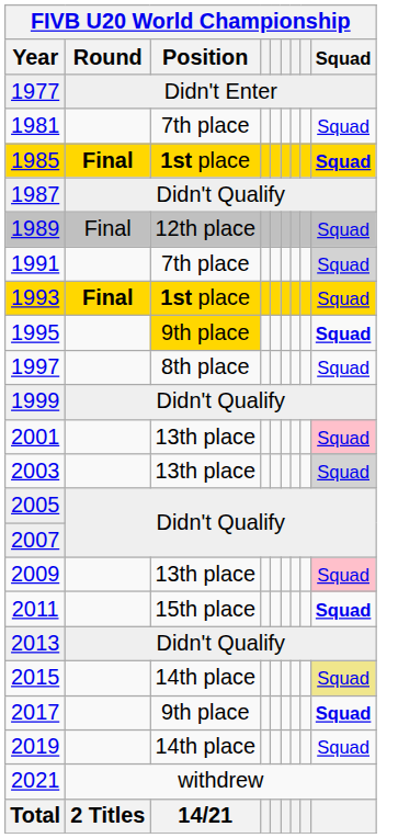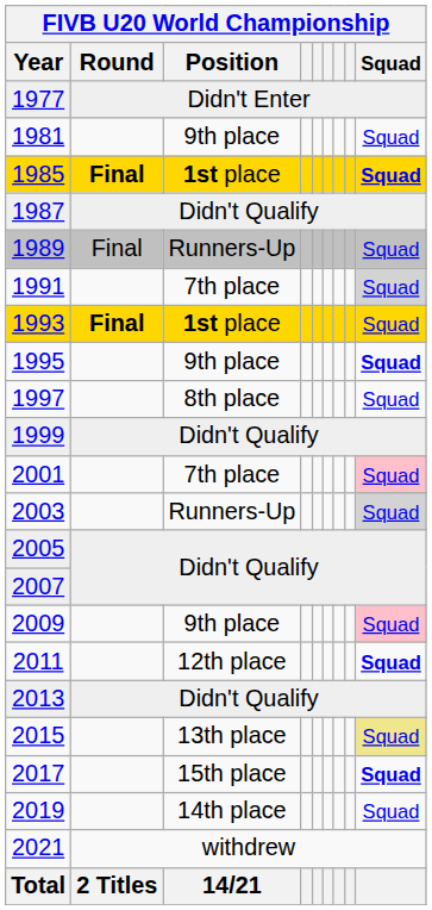 <table class="wikitable" style="text-align: center;">
 <tr>
 <th colspan=9><a href='#'>FIVB U20 World Championship</a></th>
 </tr>
 <tr>
 <th>Year</th>
 <th>Round</th>
 <th>Position</th>
 <th></th>
 <th></th>
 <th></th>
 <th></th>
 <th></th>
 <th><small>Squad</small></th>
 </tr>
 <tr bgcolor="efefef">
 <td> <a href='#'>1977</a></td>
 <td colspan=9>Didn't Enter</td>
 </tr>
 <tr>
 <td> <a href='#'>1981</a></td>
 <td></td>
-<td>7th place</td>
+<td>9th place</td>
 <td></td>
 <td></td>
 <td></td>
 <td></td>
 <td></td>
 <td><small><a href='#'>Squad</a></small></td>
 </tr>
 <tr bgcolor=gold>
 <td> <a href='#'>1985</a></td>
 <td><strong>Final</strong></td>
 <td><strong>1st</strong> place</td>
 <td></td>
 <td></td>
 <td></td>
 <td></td>
 <td></td>
 <td><strong><small><a href='#'>Squad</a></small></strong></td>
 </tr>
 <tr bgcolor="efefef">
 <td> <a href='#'>1987</a></td>
 <td colspan=9>Didn't Qualify</td>
 </tr>
 <tr bgcolor=silver>
 <td> <a href='#'>1989</a></td>
 <td>Final</td>
-<td>12th place</td>
+<td>Runners-Up</td>
 <td></td>
 <td></td>
 <td></td>
 <td></td>
 <td></td>
 <td><small><a href='#'>Squad</a></small></td>
 </tr>
 <tr>
 <td> <a href='#'>1991</a></td>
 <td></td>
 <td>7th place</td>
 <td></td>
 <td></td>
 <td></td>
 <td></td>
 <td></td>
 <td style="background: lightgrey;"><small><a href='#'>Squad</a></small></td>
 </tr>
 <tr bgcolor=gold>
 <td> <a href='#'>1993</a></td>
 <td><strong>Final</strong></td>
 <td><strong>1st</strong> place</td>
 <td></td>
 <td></td>
 <td></td>
 <td></td>
 <td></td>
 <td><small> <a href='#'>Squad</a></small></td>
 </tr>
 <tr>
 <td> <a href='#'>1995</a></td>
 <td></td>
-<td style="background: gold;">9th place</td>
+<td>9th place</td>
 <td></td>
 <td></td>
 <td></td>
 <td></td>
 <td></td>
 <td><strong><small><a href='#'>Squad</a></small></strong></td>
 </tr>
 <tr>
 <td> <a href='#'>1997</a></td>
 <td></td>
 <td>8th place</td>
 <td></td>
 <td></td>
 <td></td>
 <td></td>
 <td></td>
 <td><small><a href='#'>Squad</a></small></td>
 </tr>
 <tr bgcolor="efefef">
 <td> <a href='#'>1999</a></td>
 <td colspan=9>Didn't Qualify</td>
 </tr>
 <tr>
 <td> <a href='#'>2001</a></td>
 <td></td>
-<td>13th place</td>
+<td>7th place</td>
 <td></td>
 <td></td>
 <td></td>
 <td></td>
 <td></td>
 <td style="background: pink;"><small><a href='#'>Squad</a></small></td>
 </tr>
 <tr>
 <td> <a href='#'>2003</a></td>
 <td></td>
-<td>13th place</td>
+<td>Runners-Up</td>
 <td></td>
 <td></td>
 <td></td>
 <td></td>
 <td></td>
 <td style="background: lightgrey;"><small><a href='#'>Squad</a></small></td>
 </tr>
 <tr bgcolor="efefef">
 <td> <a href='#'>2005</a></td>
 <td colspan=9 rowspan=2>Didn't Qualify</td>
 </tr>
 <tr bgcolor="efefef">
 <td> <a href='#'>2007</a></td>
 </tr>
 <tr>
 <td> <a href='#'>2009</a></td>
 <td></td>
-<td>13th place</td>
+<td>9th place</td>
 <td></td>
 <td></td>
 <td></td>
 <td></td>
 <td></td>
 <td style="background: pink;"><small><a href='#'>Squad</a></small></td>
 </tr>
 <tr>
 <td> <a href='#'>2011</a></td>
 <td></td>
-<td>15th place</td>
+<td>12th place</td>
 <td></td>
 <td></td>
 <td></td>
 <td></td>
 <td></td>
 <td><strong><small> <a href='#'>Squad</a></small></strong></td>
 </tr>
 <tr bgcolor="efefef">
 <td> <a href='#'>2013</a></td>
 <td colspan=9>Didn't Qualify</td>
 </tr>
 <tr>
 <td> <a href='#'>2015</a></td>
 <td></td>
-<td>14th place</td>
+<td>13th place</td>
 <td></td>
 <td></td>
 <td></td>
 <td></td>
 <td></td>
 <td style="background: khaki;"><small><a href='#'>Squad</a></small></td>
 </tr>
 <tr>
 <td> <a href='#'>2017</a></td>
 <td></td>
-<td>9th place</td>
+<td>15th place</td>
 <td></td>
 <td></td>
 <td></td>
 <td></td>
 <td></td>
 <td><strong><small> <a href='#'>Squad</a></small></strong></td>
 </tr>
 <tr>
 <td> <a href='#'>2019</a></td>
 <td></td>
 <td>14th place</td>
 <td></td>
 <td></td>
 <td></td>
 <td></td>
 <td></td>
 <td><small> <a href='#'>Squad</a></small></td>
 </tr>
 <tr>
 <td>  <a href='#'>2021</a></td>
 <td colspan=9>withdrew</td>
 </tr>
 <tr>
 <th>Total</th>
 <th>2 Titles</th>
 <th>14/21</th>
 <th></th>
 <th></th>
 <th></th>
 <th></th>
 <th></th>
 <th></th>
 </tr>
 </table>
